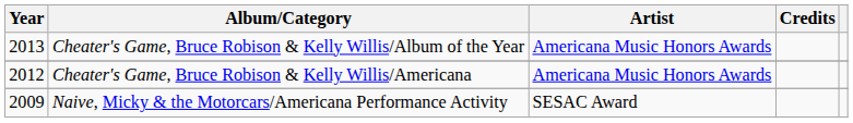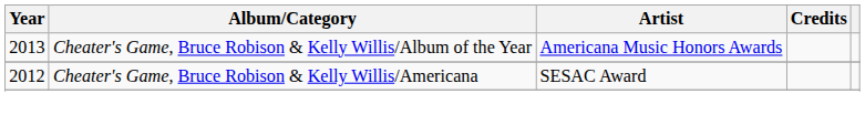 <table class="wikitable sortable">
 <tr>
 <th>Year</th>
 <th>Album/Category</th>
 <th>Artist</th>
 <th class="unsortable">Credits</th>
 <th scope="col" class="unsortable"></th>
 </tr>
 <tr>
 <td>2013</td>
 <td><em>Cheater's Game</em>, <a href='#'>Bruce Robison</a> & <a href='#'>Kelly Willis</a>/Album of the Year</td>
 <td><a href='#'>Americana Music Honors Awards</a></td>
 <td></td>
 <td></td>
 </tr>
 <tr>
 </tr>
 <tr>
 <td>2012</td>
 <td><em>Cheater's Game</em>, <a href='#'>Bruce Robison</a> & <a href='#'>Kelly Willis</a>/Americana</td>
-<td><a href='#'>Americana Music Honors Awards</a></td>
+<td>SESAC Award</td>
 <td></td>
 <td></td>
 </tr>
 <tr>
 </tr>
 <tr>
-<td>2009</td>
-<td><em>Naive</em>, <a href='#'>Micky & the Motorcars</a>/Americana Performance Activity</td>
-<td>SESAC Award</td>
-<td></td>
-<td></td>
-</tr>
-<tr>
 </tr>
 </table>
